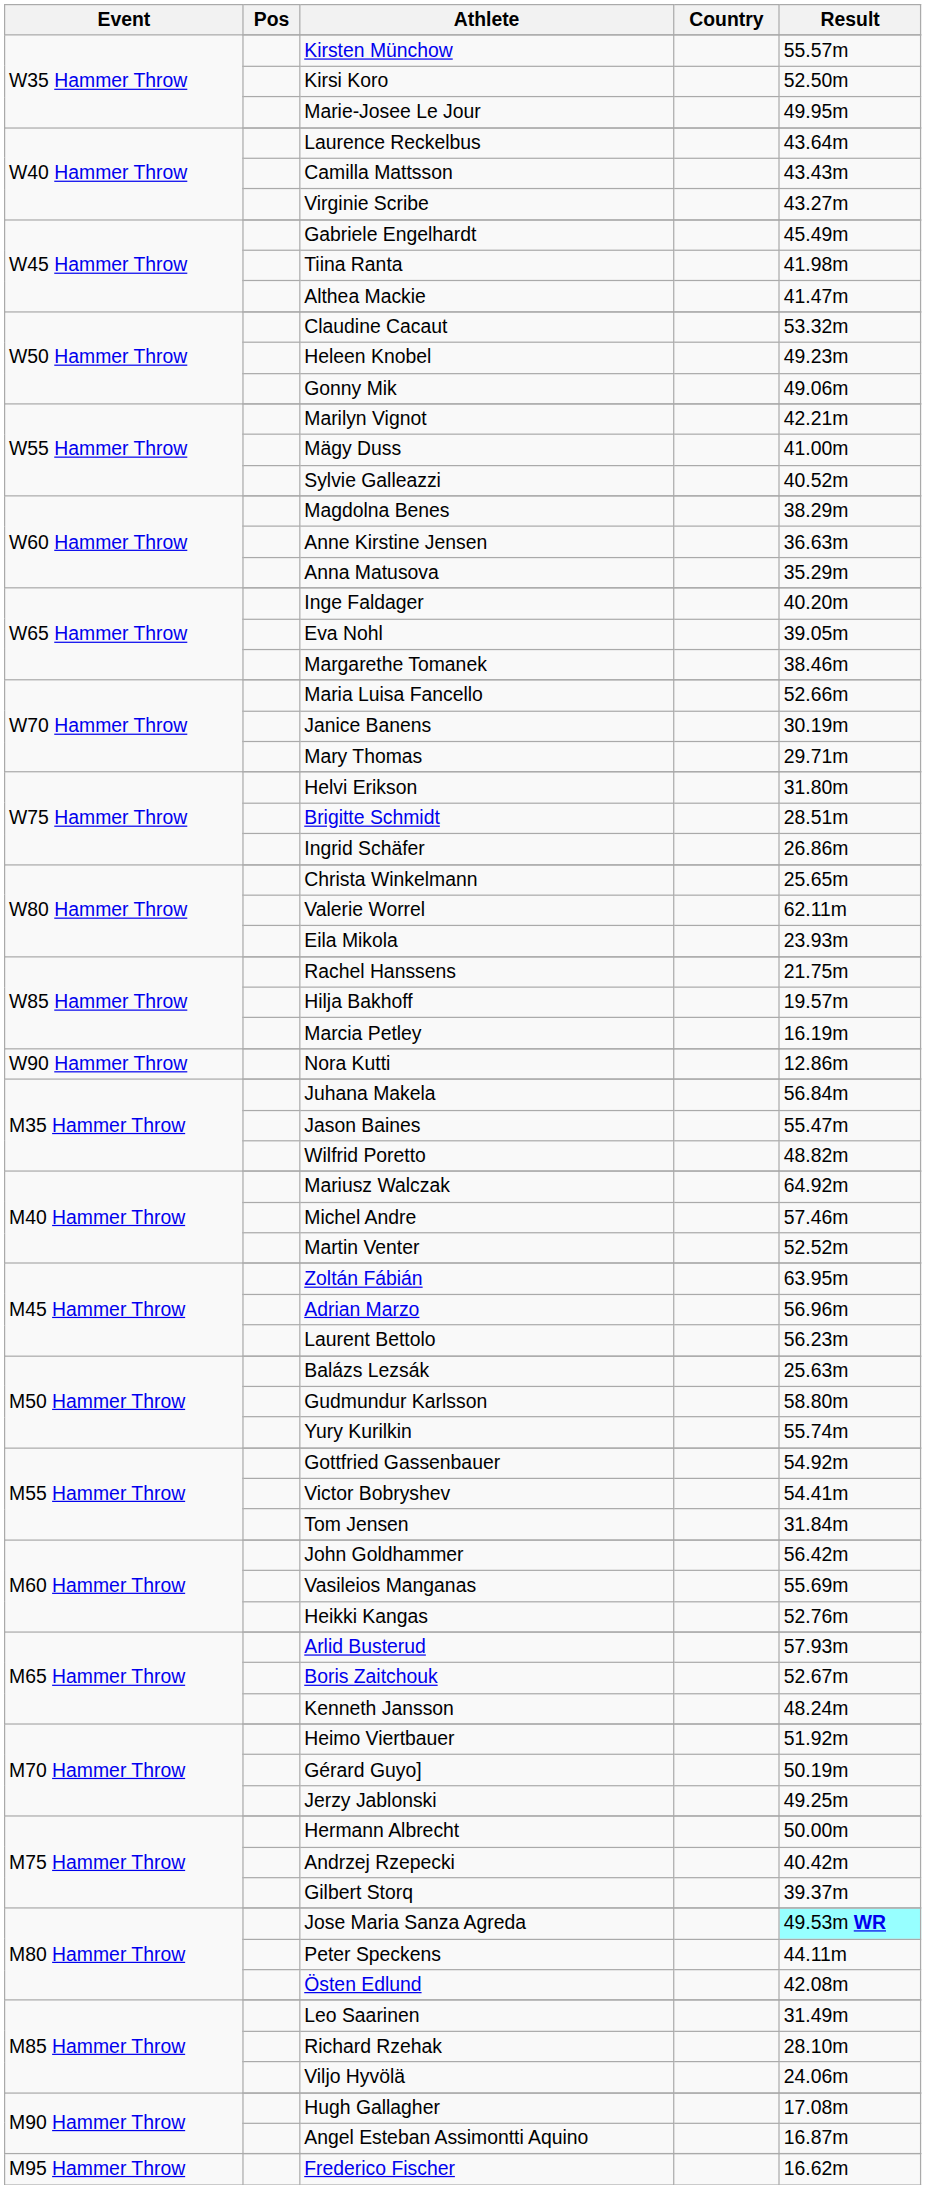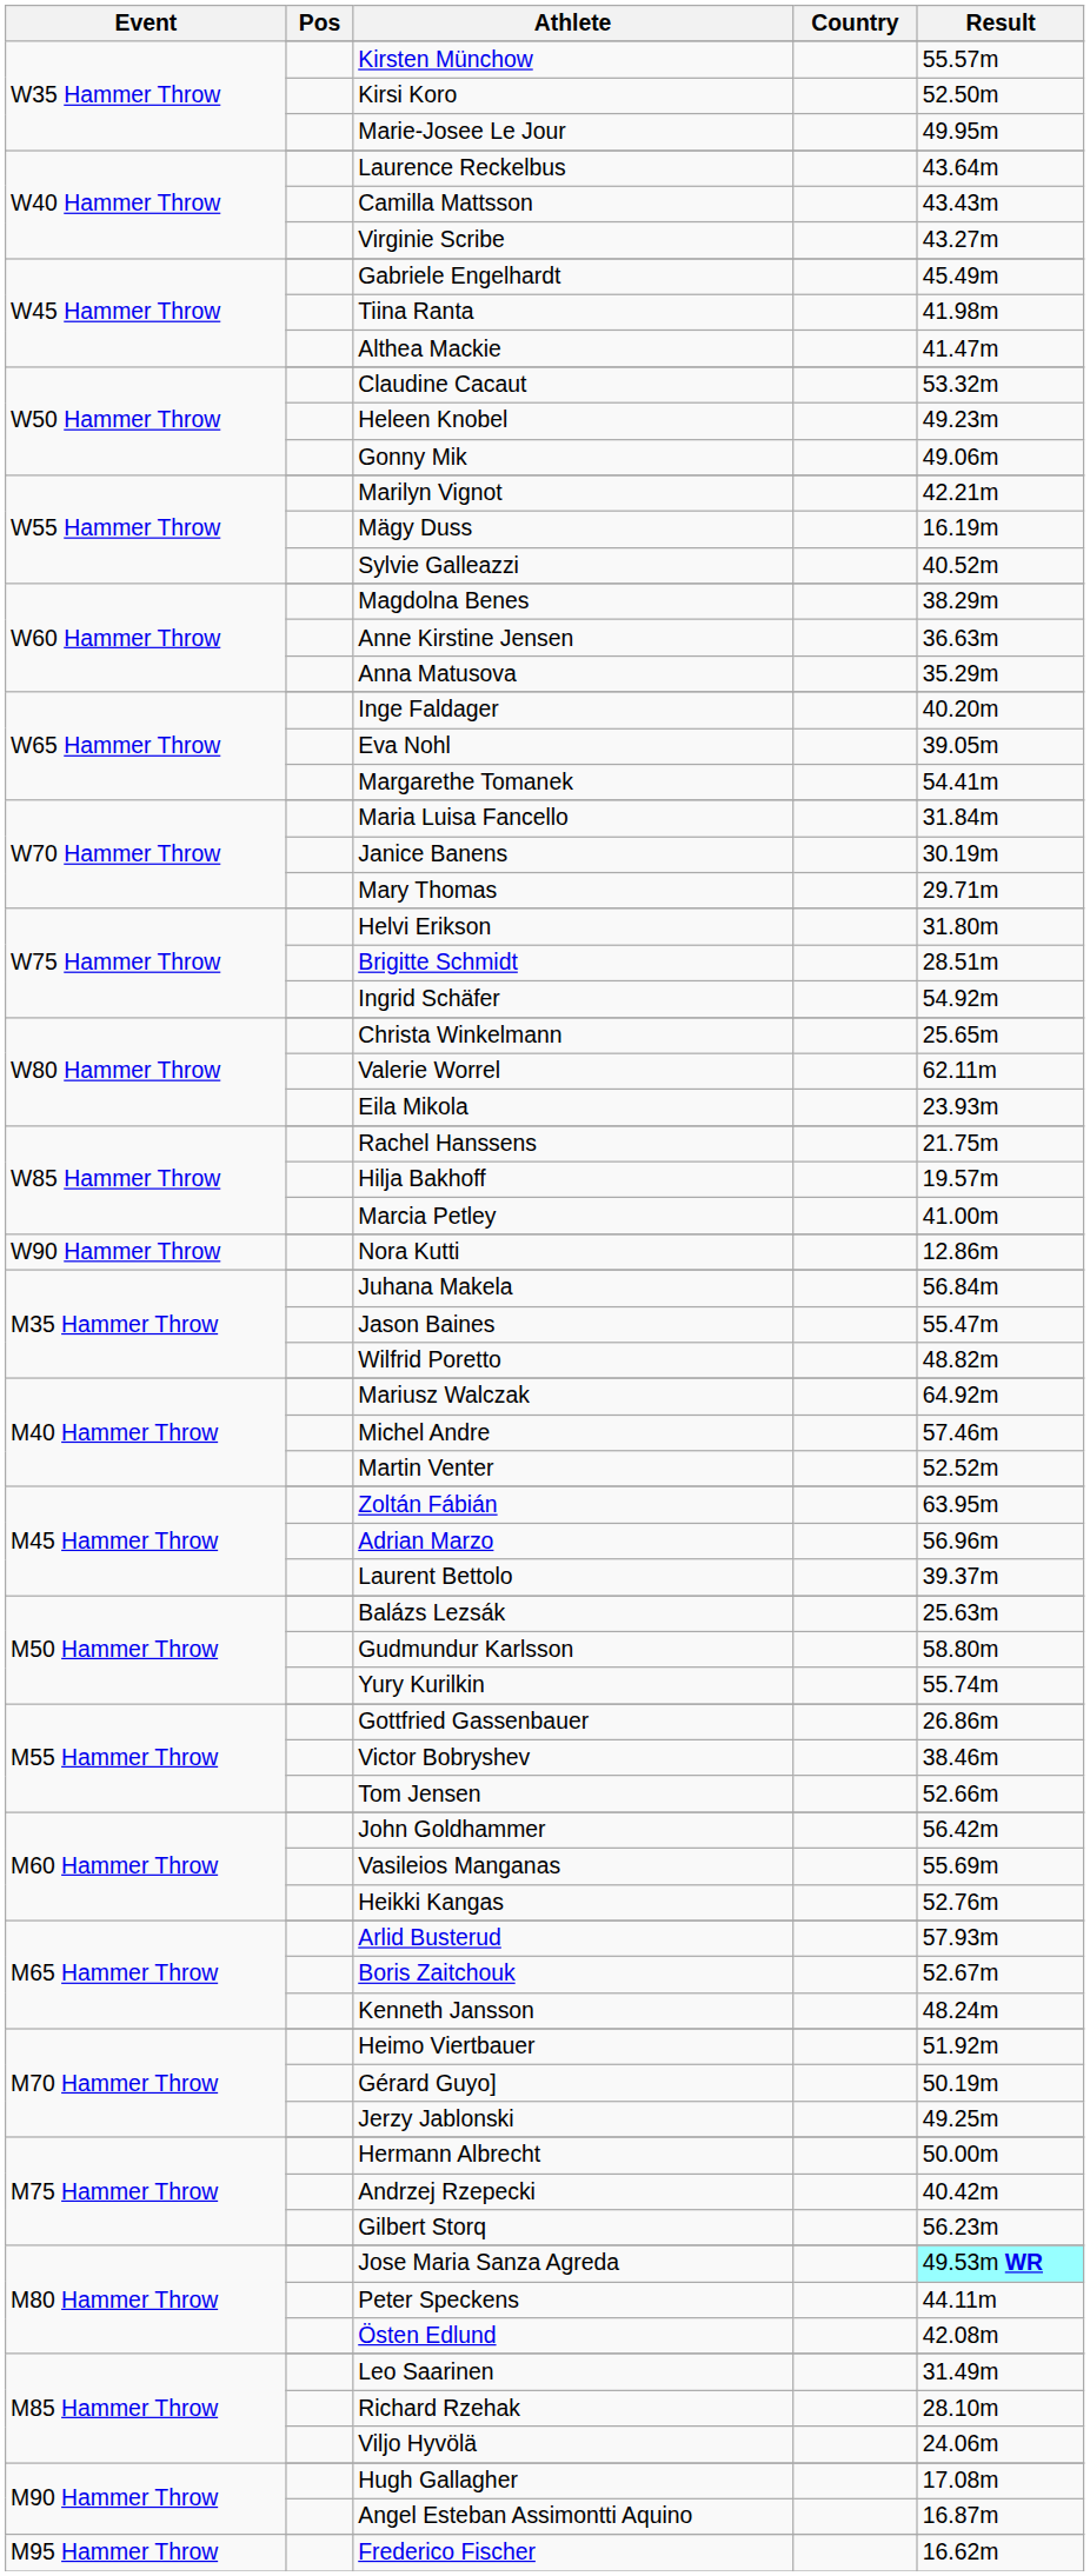 <table class="wikitable" style="width:60%;">
 <tr>
 <th>Event</th>
 <th>Pos</th>
 <th>Athlete</th>
 <th>Country</th>
 <th>Result</th>
 </tr>
 <tr>
 <td rowspan='4'>W35 <a href='#'>Hammer Throw</a></td>
 </tr>
 <tr>
 <td align=center></td>
 <td align=left><a href='#'>Kirsten Münchow</a></td>
 <td align=left></td>
 <td>55.57m</td>
 </tr>
 <tr>
 <td align=center></td>
 <td align=left>Kirsi Koro</td>
 <td align=left></td>
 <td>52.50m</td>
 </tr>
 <tr>
 <td align=center></td>
 <td align=left>Marie-Josee Le Jour</td>
 <td align=left></td>
 <td>49.95m</td>
 </tr>
 <tr>
 <td rowspan='4'>W40 <a href='#'>Hammer Throw</a></td>
 </tr>
 <tr>
 <td align=center></td>
 <td align=left>Laurence Reckelbus</td>
 <td align=left></td>
 <td>43.64m</td>
 </tr>
 <tr>
 <td align=center></td>
 <td align=left>Camilla Mattsson</td>
 <td align=left></td>
 <td>43.43m</td>
 </tr>
 <tr>
 <td align=center></td>
 <td align=left>Virginie Scribe</td>
 <td align=left></td>
 <td>43.27m</td>
 </tr>
 <tr>
 <td rowspan='4'>W45 <a href='#'>Hammer Throw</a></td>
 </tr>
 <tr>
 <td align=center></td>
 <td align=left>Gabriele Engelhardt</td>
 <td align=left></td>
 <td>45.49m</td>
 </tr>
 <tr>
 <td align=center></td>
 <td align=left>Tiina Ranta</td>
 <td align=left></td>
 <td>41.98m</td>
 </tr>
 <tr>
 <td align=center></td>
 <td align=left>Althea Mackie</td>
 <td align=left></td>
 <td>41.47m</td>
 </tr>
 <tr>
 <td rowspan='4'>W50 <a href='#'>Hammer Throw</a></td>
 </tr>
 <tr>
 <td align=center></td>
 <td align=left>Claudine Cacaut</td>
 <td align=left></td>
 <td>53.32m</td>
 </tr>
 <tr>
 <td align=center></td>
 <td align=left>Heleen Knobel</td>
 <td align=left></td>
 <td>49.23m</td>
 </tr>
 <tr>
 <td align=center></td>
 <td align=left>Gonny Mik</td>
 <td align=left></td>
 <td>49.06m</td>
 </tr>
 <tr>
 <td rowspan='4'>W55 <a href='#'>Hammer Throw</a></td>
 </tr>
 <tr>
 <td align=center></td>
 <td align=left>Marilyn Vignot</td>
 <td align=left></td>
 <td>42.21m</td>
 </tr>
 <tr>
 <td align=center></td>
 <td align=left>Mägy Duss</td>
 <td align=left></td>
-<td>41.00m</td>
+<td>16.19m</td>
 </tr>
 <tr>
 <td align=center></td>
 <td align=left>Sylvie Galleazzi</td>
 <td align=left></td>
 <td>40.52m</td>
 </tr>
 <tr>
 <td rowspan='4'>W60 <a href='#'>Hammer Throw</a></td>
 </tr>
 <tr>
 <td align=center></td>
 <td align=left>Magdolna Benes</td>
 <td align=left></td>
 <td>38.29m</td>
 </tr>
 <tr>
 <td align=center></td>
 <td align=left>Anne Kirstine Jensen</td>
 <td align=left></td>
 <td>36.63m</td>
 </tr>
 <tr>
 <td align=center></td>
 <td align=left>Anna Matusova</td>
 <td align=left></td>
 <td>35.29m</td>
 </tr>
 <tr>
 <td rowspan='4'>W65 <a href='#'>Hammer Throw</a></td>
 </tr>
 <tr>
 <td align=center></td>
 <td align=left>Inge Faldager</td>
 <td align=left></td>
 <td>40.20m</td>
 </tr>
 <tr>
 <td align=center></td>
 <td align=left>Eva Nohl</td>
 <td align=left></td>
 <td>39.05m</td>
 </tr>
 <tr>
 <td align=center></td>
 <td align=left>Margarethe Tomanek</td>
 <td align=left></td>
-<td>38.46m</td>
+<td>54.41m</td>
 </tr>
 <tr>
 <td rowspan='4'>W70 <a href='#'>Hammer Throw</a></td>
 </tr>
 <tr>
 <td align=center></td>
 <td align=left>Maria Luisa Fancello</td>
 <td align=left></td>
-<td>52.66m</td>
+<td>31.84m</td>
 </tr>
 <tr>
 <td align=center></td>
 <td align=left>Janice Banens</td>
 <td align=left></td>
 <td>30.19m</td>
 </tr>
 <tr>
 <td align=center></td>
 <td align=left>Mary Thomas</td>
 <td align=left></td>
 <td>29.71m</td>
 </tr>
 <tr>
 <td rowspan='4'>W75 <a href='#'>Hammer Throw</a></td>
 </tr>
 <tr>
 <td align=center></td>
 <td align=left>Helvi Erikson</td>
 <td align=left></td>
 <td>31.80m</td>
 </tr>
 <tr>
 <td align=center></td>
 <td align=left><a href='#'>Brigitte Schmidt</a></td>
 <td align=left></td>
 <td>28.51m</td>
 </tr>
 <tr>
 <td align=center></td>
 <td align=left>Ingrid Schäfer</td>
 <td align=left></td>
-<td>26.86m</td>
+<td>54.92m</td>
 </tr>
 <tr>
 <td rowspan='4'>W80 <a href='#'>Hammer Throw</a></td>
 </tr>
 <tr>
 <td align=center></td>
 <td align=left>Christa Winkelmann</td>
 <td align=left></td>
 <td>25.65m</td>
 </tr>
 <tr>
 <td align=center></td>
 <td align=left>Valerie Worrel</td>
 <td align=left></td>
 <td>62.11m</td>
 </tr>
 <tr>
 <td align=center></td>
 <td align=left>Eila Mikola</td>
 <td align=left></td>
 <td>23.93m</td>
 </tr>
 <tr>
 <td rowspan='4'>W85 <a href='#'>Hammer Throw</a></td>
 </tr>
 <tr>
 <td align=center></td>
 <td align=left>Rachel Hanssens</td>
 <td align=left></td>
 <td>21.75m</td>
 </tr>
 <tr>
 <td align=center></td>
 <td align=left>Hilja Bakhoff</td>
 <td align=left></td>
 <td>19.57m</td>
 </tr>
 <tr>
 <td align=center></td>
 <td align=left>Marcia Petley</td>
 <td align=left></td>
-<td>16.19m</td>
+<td>41.00m</td>
 </tr>
 <tr>
 <td rowspan='2'>W90 <a href='#'>Hammer Throw</a></td>
 </tr>
 <tr>
 <td align=center></td>
 <td align=left>Nora Kutti</td>
 <td align=left></td>
 <td>12.86m</td>
 </tr>
 <tr>
 <td rowspan='4'>M35 <a href='#'>Hammer Throw</a></td>
 </tr>
 <tr>
 <td align=center></td>
 <td align=left>Juhana Makela</td>
 <td align=left></td>
 <td>56.84m</td>
 </tr>
 <tr>
 <td align=center></td>
 <td align=left>Jason Baines</td>
 <td align=left></td>
 <td>55.47m</td>
 </tr>
 <tr>
 <td align=center></td>
 <td align=left>Wilfrid Poretto</td>
 <td align=left></td>
 <td>48.82m</td>
 </tr>
 <tr>
 <td rowspan='4'>M40 <a href='#'>Hammer Throw</a></td>
 </tr>
 <tr>
 <td align=center></td>
 <td align=left>Mariusz Walczak</td>
 <td align=left></td>
 <td>64.92m</td>
 </tr>
 <tr>
 <td align=center></td>
 <td align=left>Michel Andre</td>
 <td align=left></td>
 <td>57.46m</td>
 </tr>
 <tr>
 <td align=center></td>
 <td align=left>Martin Venter</td>
 <td align=left></td>
 <td>52.52m</td>
 </tr>
 <tr>
 <td rowspan='4'>M45 <a href='#'>Hammer Throw</a></td>
 </tr>
 <tr>
 <td align=center></td>
 <td align=left><a href='#'>Zoltán Fábián</a></td>
 <td align=left></td>
 <td>63.95m</td>
 </tr>
 <tr>
 <td align=center></td>
 <td align=left><a href='#'>Adrian Marzo</a></td>
 <td align=left></td>
 <td>56.96m</td>
 </tr>
 <tr>
 <td align=center></td>
 <td align=left>Laurent Bettolo</td>
 <td align=left></td>
-<td>56.23m</td>
+<td>39.37m</td>
 </tr>
 <tr>
 <td rowspan='4'>M50 <a href='#'>Hammer Throw</a></td>
 </tr>
 <tr>
 <td align=center></td>
 <td align=left>Balázs Lezsák</td>
 <td align=left></td>
 <td>25.63m</td>
 </tr>
 <tr>
 <td align=center></td>
 <td align=left>Gudmundur Karlsson</td>
 <td align=left></td>
 <td>58.80m</td>
 </tr>
 <tr>
 <td align=center></td>
 <td align=left>Yury Kurilkin</td>
 <td align=left></td>
 <td>55.74m</td>
 </tr>
 <tr>
 <td rowspan='4'>M55 <a href='#'>Hammer Throw</a></td>
 </tr>
 <tr>
 <td align=center></td>
 <td align=left>Gottfried Gassenbauer</td>
 <td align=left></td>
-<td>54.92m</td>
+<td>26.86m</td>
 </tr>
 <tr>
 <td align=center></td>
 <td align=left>Victor Bobryshev</td>
 <td align=left></td>
-<td>54.41m</td>
+<td>38.46m</td>
 </tr>
 <tr>
 <td align=center></td>
 <td align=left>Tom Jensen</td>
 <td align=left></td>
-<td>31.84m</td>
+<td>52.66m</td>
 </tr>
 <tr>
 <td rowspan='4'>M60 <a href='#'>Hammer Throw</a></td>
 </tr>
 <tr>
 <td align=center></td>
 <td align=left>John Goldhammer</td>
 <td align=left></td>
 <td>56.42m</td>
 </tr>
 <tr>
 <td align=center></td>
 <td align=left>Vasileios Manganas</td>
 <td align=left></td>
 <td>55.69m</td>
 </tr>
 <tr>
 <td align=center></td>
 <td align=left>Heikki Kangas</td>
 <td align=left></td>
 <td>52.76m</td>
 </tr>
 <tr>
 <td rowspan='4'>M65 <a href='#'>Hammer Throw</a></td>
 </tr>
 <tr>
 <td align=center></td>
 <td align=left><a href='#'>Arlid Busterud</a></td>
 <td align=left></td>
 <td>57.93m</td>
 </tr>
 <tr>
 <td align=center></td>
 <td align=left><a href='#'>Boris Zaitchouk</a></td>
 <td align=left></td>
 <td>52.67m</td>
 </tr>
 <tr>
 <td align=center></td>
 <td align=left>Kenneth Jansson</td>
 <td align=left></td>
 <td>48.24m</td>
 </tr>
 <tr>
 <td rowspan='4'>M70 <a href='#'>Hammer Throw</a></td>
 </tr>
 <tr>
 <td align=center></td>
 <td align=left>Heimo Viertbauer</td>
 <td align=left></td>
 <td>51.92m</td>
 </tr>
 <tr>
 <td align=center></td>
 <td align=left>Gérard Guyo]</td>
 <td align=left></td>
 <td>50.19m</td>
 </tr>
 <tr>
 <td align=center></td>
 <td align=left>Jerzy Jablonski</td>
 <td align=left></td>
 <td>49.25m</td>
 </tr>
 <tr>
 <td rowspan='4'>M75 <a href='#'>Hammer Throw</a></td>
 </tr>
 <tr>
 <td align=center></td>
 <td align=left>Hermann Albrecht</td>
 <td align=left></td>
 <td>50.00m</td>
 </tr>
 <tr>
 <td align=center></td>
 <td align=left>Andrzej Rzepecki</td>
 <td align=left></td>
 <td>40.42m</td>
 </tr>
 <tr>
 <td align=center></td>
 <td align=left>Gilbert Storq</td>
 <td align=left></td>
-<td>39.37m</td>
+<td>56.23m</td>
 </tr>
 <tr>
 <td rowspan='4'>M80 <a href='#'>Hammer Throw</a></td>
 </tr>
 <tr>
 <td align=center></td>
 <td align=left>Jose Maria Sanza Agreda</td>
 <td align=left></td>
 <td bgcolor=#97ffff>49.53m <strong><a href='#'>WR</a></strong></td>
 </tr>
 <tr>
 <td align=center></td>
 <td align=left>Peter Speckens</td>
 <td align=left></td>
 <td>44.11m</td>
 </tr>
 <tr>
 <td align=center></td>
 <td align=left><a href='#'>Östen Edlund</a></td>
 <td align=left></td>
 <td>42.08m</td>
 </tr>
 <tr>
 <td rowspan='4'>M85 <a href='#'>Hammer Throw</a></td>
 </tr>
 <tr>
 <td align=center></td>
 <td align=left>Leo Saarinen</td>
 <td align=left></td>
 <td>31.49m</td>
 </tr>
 <tr>
 <td align=center></td>
 <td align=left>Richard Rzehak</td>
 <td align=left></td>
 <td>28.10m</td>
 </tr>
 <tr>
 <td align=center></td>
 <td align=left>Viljo Hyvölä</td>
 <td align=left></td>
 <td>24.06m</td>
 </tr>
 <tr>
 <td rowspan='3'>M90 <a href='#'>Hammer Throw</a></td>
 </tr>
 <tr>
 <td align=center></td>
 <td align=left>Hugh Gallagher</td>
 <td align=left></td>
 <td>17.08m</td>
 </tr>
 <tr>
 <td align=center></td>
 <td align=left>Angel Esteban Assimontti Aquino</td>
 <td align=left></td>
 <td>16.87m</td>
 </tr>
 <tr>
 <td rowspan='2'>M95 <a href='#'>Hammer Throw</a></td>
 </tr>
 <tr>
 <td align=center></td>
 <td align=left><a href='#'>Frederico Fischer</a></td>
 <td align=left></td>
 <td>16.62m</td>
 </tr>
 </table>
